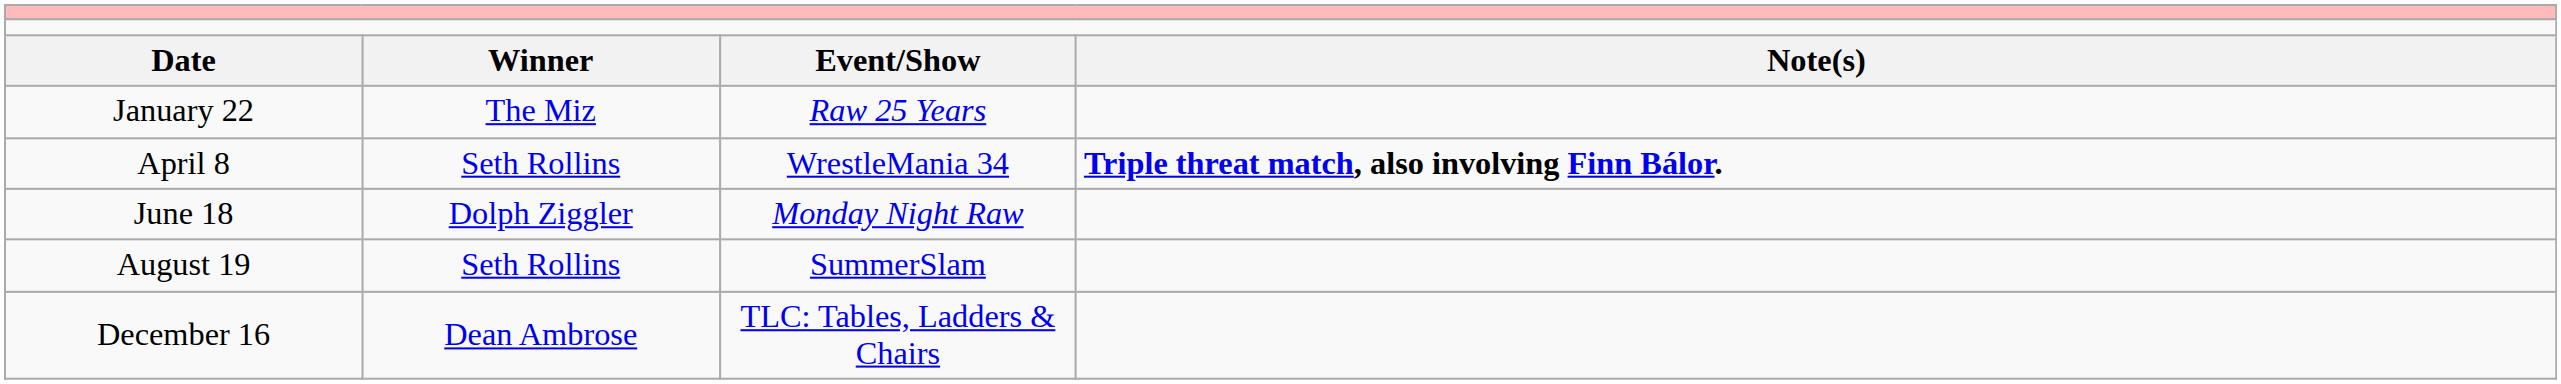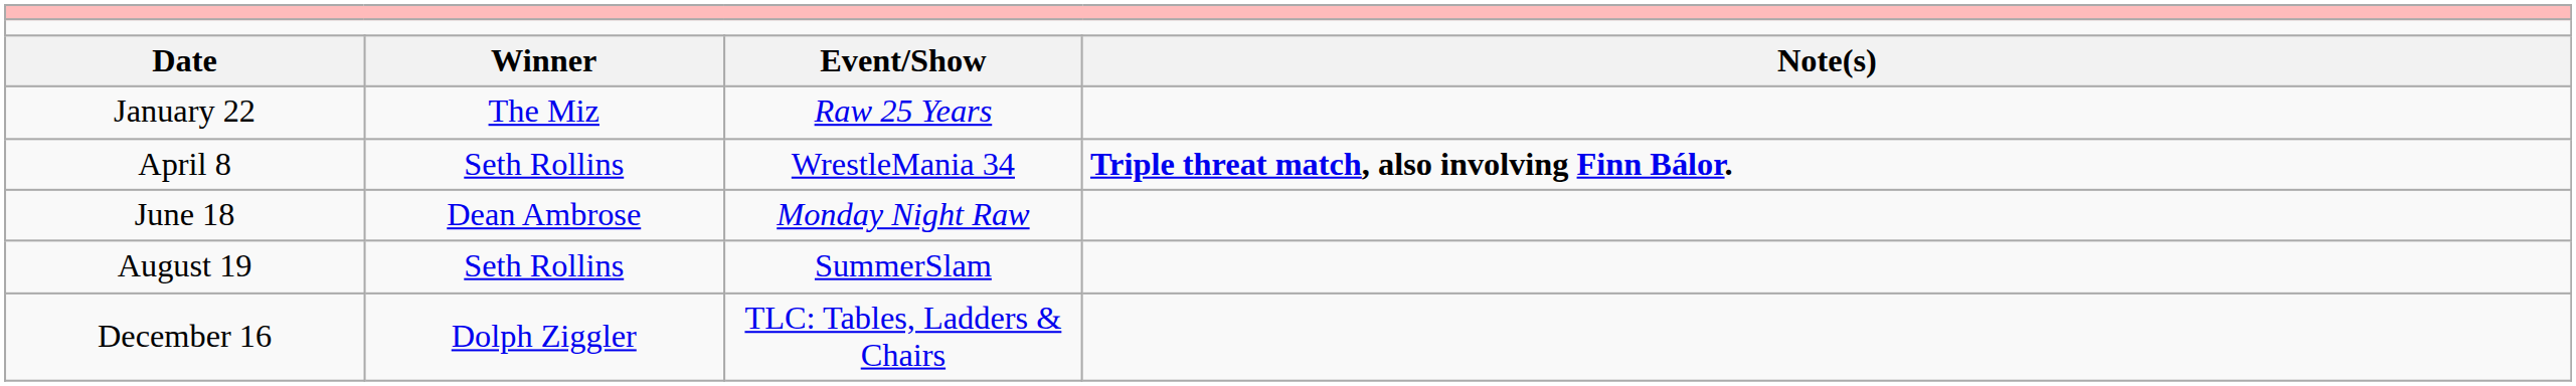 <table class="wikitable" style="text-align:center; width:100%;">
 <tr style="background:#FBB;">
 <td colspan="5"></td>
 </tr>
 <tr>
 <td colspan="5"><strong></strong></td>
 </tr>
 <tr>
 <th width=14%>Date</th>
 <th width=14%>Winner</th>
 <th width=14%>Event/Show</th>
 <th width=58%>Note(s)</th>
 </tr>
 <tr>
 <td>January 22</td>
 <td><a href='#'>The Miz</a></td>
 <td><em><a href='#'>Raw 25 Years</a></em></td>
 <td></td>
 </tr>
 <tr>
 <td>April 8</td>
 <td><a href='#'>Seth Rollins</a></td>
 <td><a href='#'>WrestleMania 34</a></td>
 <td align=left><strong><a href='#'>Triple threat match</a>, also involving <a href='#'>Finn Bálor</a>.</strong></td>
 </tr>
 <tr>
 <td>June 18</td>
-<td><a href='#'>Dolph Ziggler</a></td>
+<td><a href='#'>Dean Ambrose</a></td>
 <td><em><a href='#'>Monday Night Raw</a></em></td>
 <td></td>
 </tr>
 <tr>
 <td>August 19</td>
 <td><a href='#'>Seth Rollins</a></td>
 <td><a href='#'>SummerSlam</a></td>
 <td></td>
 </tr>
 <tr>
 <td>December 16</td>
-<td><a href='#'>Dean Ambrose</a></td>
+<td><a href='#'>Dolph Ziggler</a></td>
 <td><a href='#'>TLC: Tables, Ladders & Chairs</a></td>
 <td></td>
 </tr>
 </table>
